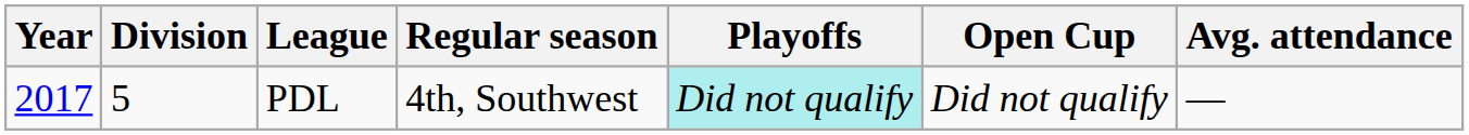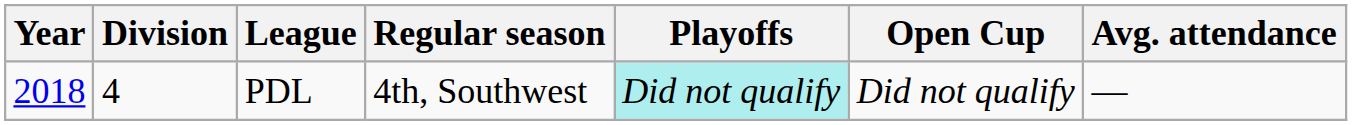 <table class="wikitable">
 <tr>
 <th>Year</th>
 <th>Division</th>
 <th>League</th>
 <th>Regular season</th>
 <th>Playoffs</th>
 <th>Open Cup</th>
 <th>Avg. attendance</th>
 </tr>
 <tr>
-<td><a href='#'>2017</a></td>
-<td>5</td>
+<td><a href='#'>2018</a></td>
+<td>4</td>
 <td>PDL</td>
 <td>4th, Southwest</td>
 <td style="background: paleturquoise;"><em>Did not qualify</em></td>
 <td><em>Did not qualify</em></td>
 <td>—</td>
 </tr>
 </table>
